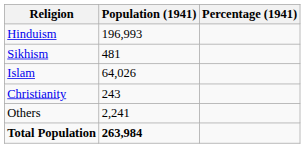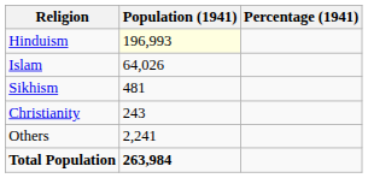 <table class="wikitable sortable">
 <tr>
 <th>Religion</th>
 <th>Population (1941)</th>
 <th>Percentage (1941)</th>
 </tr>
 <tr>
 <td><a href='#'>Hinduism</a> </td>
-<td>196,993</td>
+<td style="background: lightyellow;">196,993</td>
+<td></td>
+</tr>
+<tr>
+<td><a href='#'>Islam</a> </td>
+<td>64,026</td>
 <td></td>
 </tr>
 <tr>
 <td><a href='#'>Sikhism</a> </td>
 <td>481</td>
-<td></td>
-</tr>
-<tr>
-<td><a href='#'>Islam</a> </td>
-<td>64,026</td>
 <td></td>
 </tr>
 <tr>
 <td><a href='#'>Christianity</a> </td>
 <td>243</td>
 <td></td>
 </tr>
 <tr>
 <td>Others</td>
 <td>2,241</td>
 <td></td>
 </tr>
 <tr>
 <td><strong>Total Population</strong></td>
 <td><strong>263,984</strong></td>
 <td><strong></strong></td>
 </tr>
 </table>
